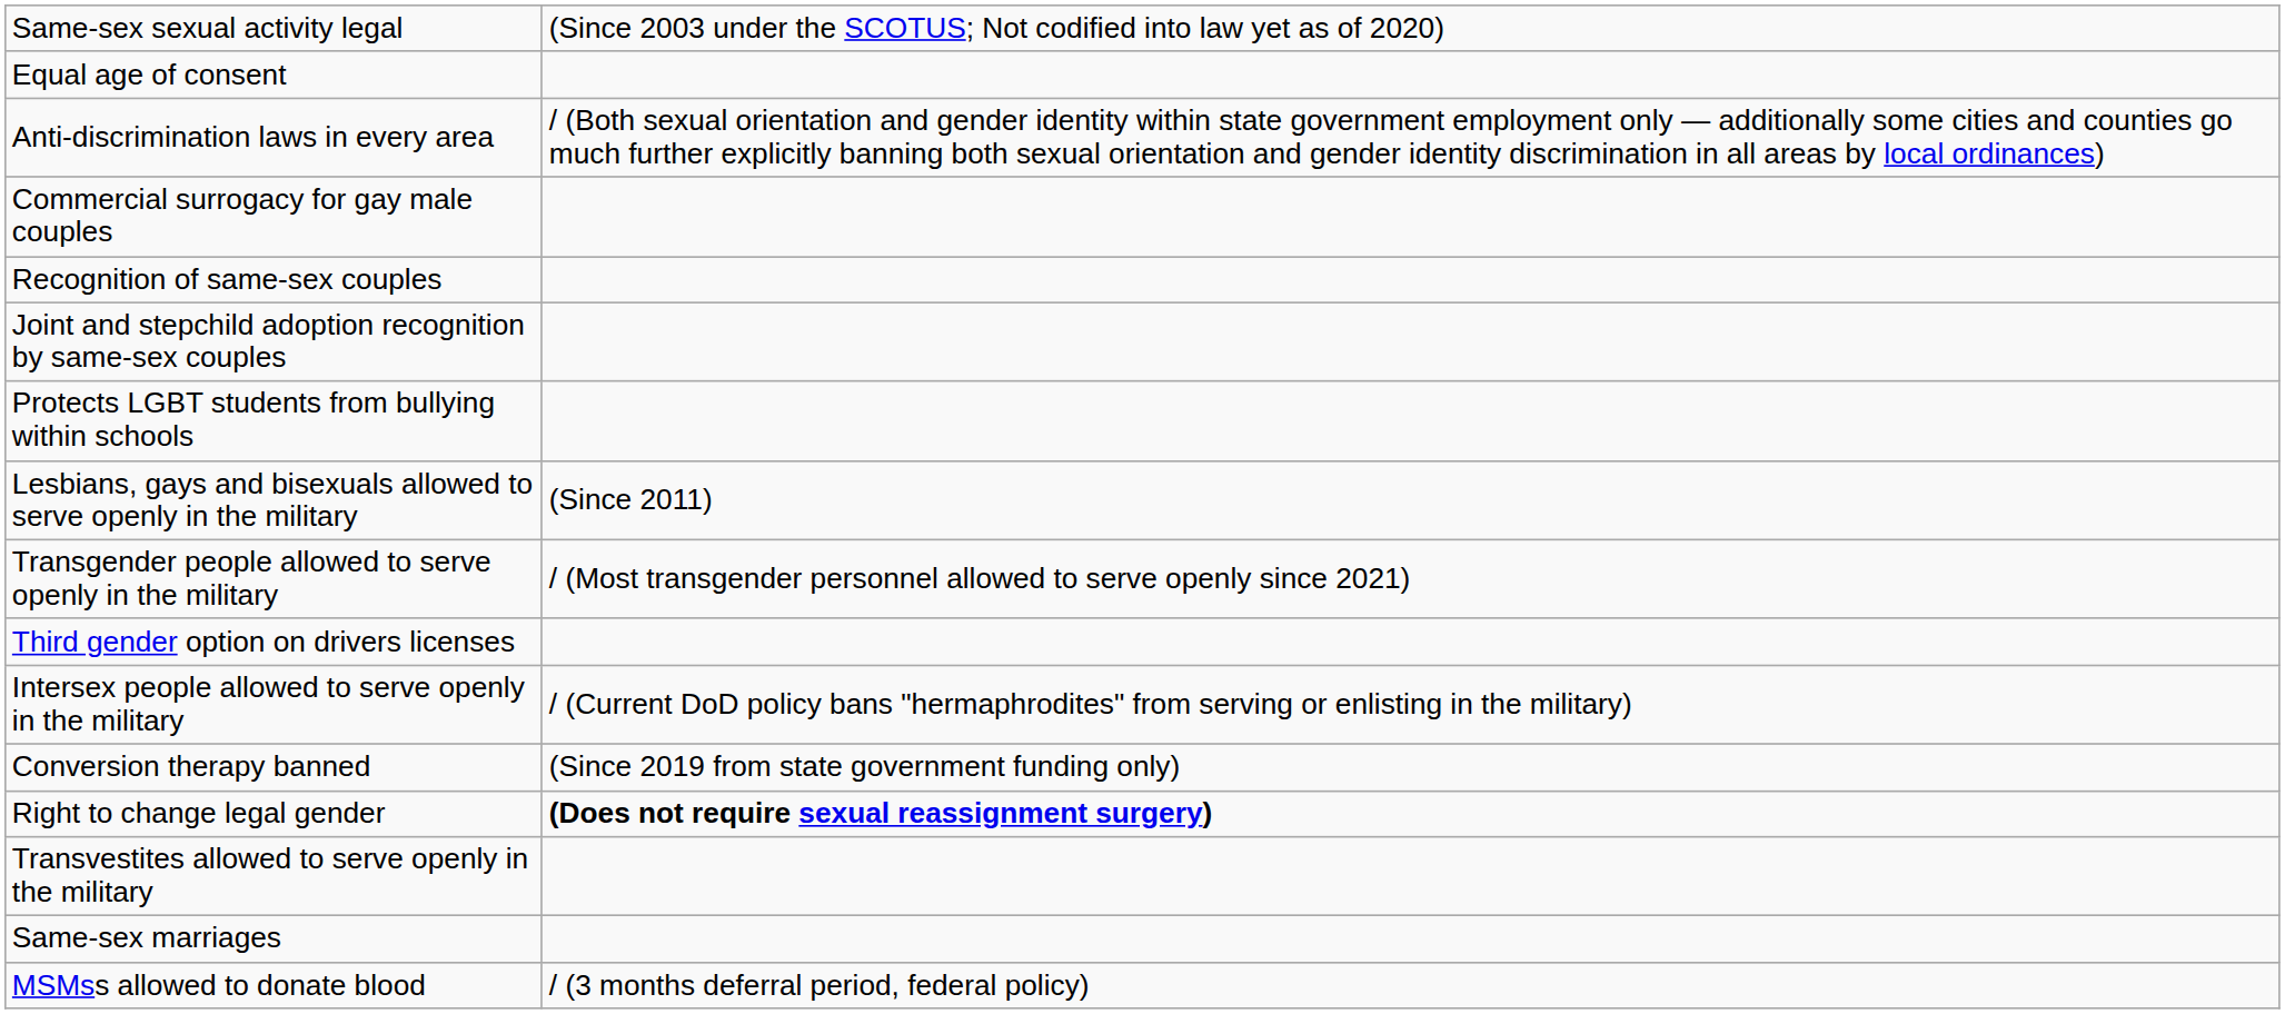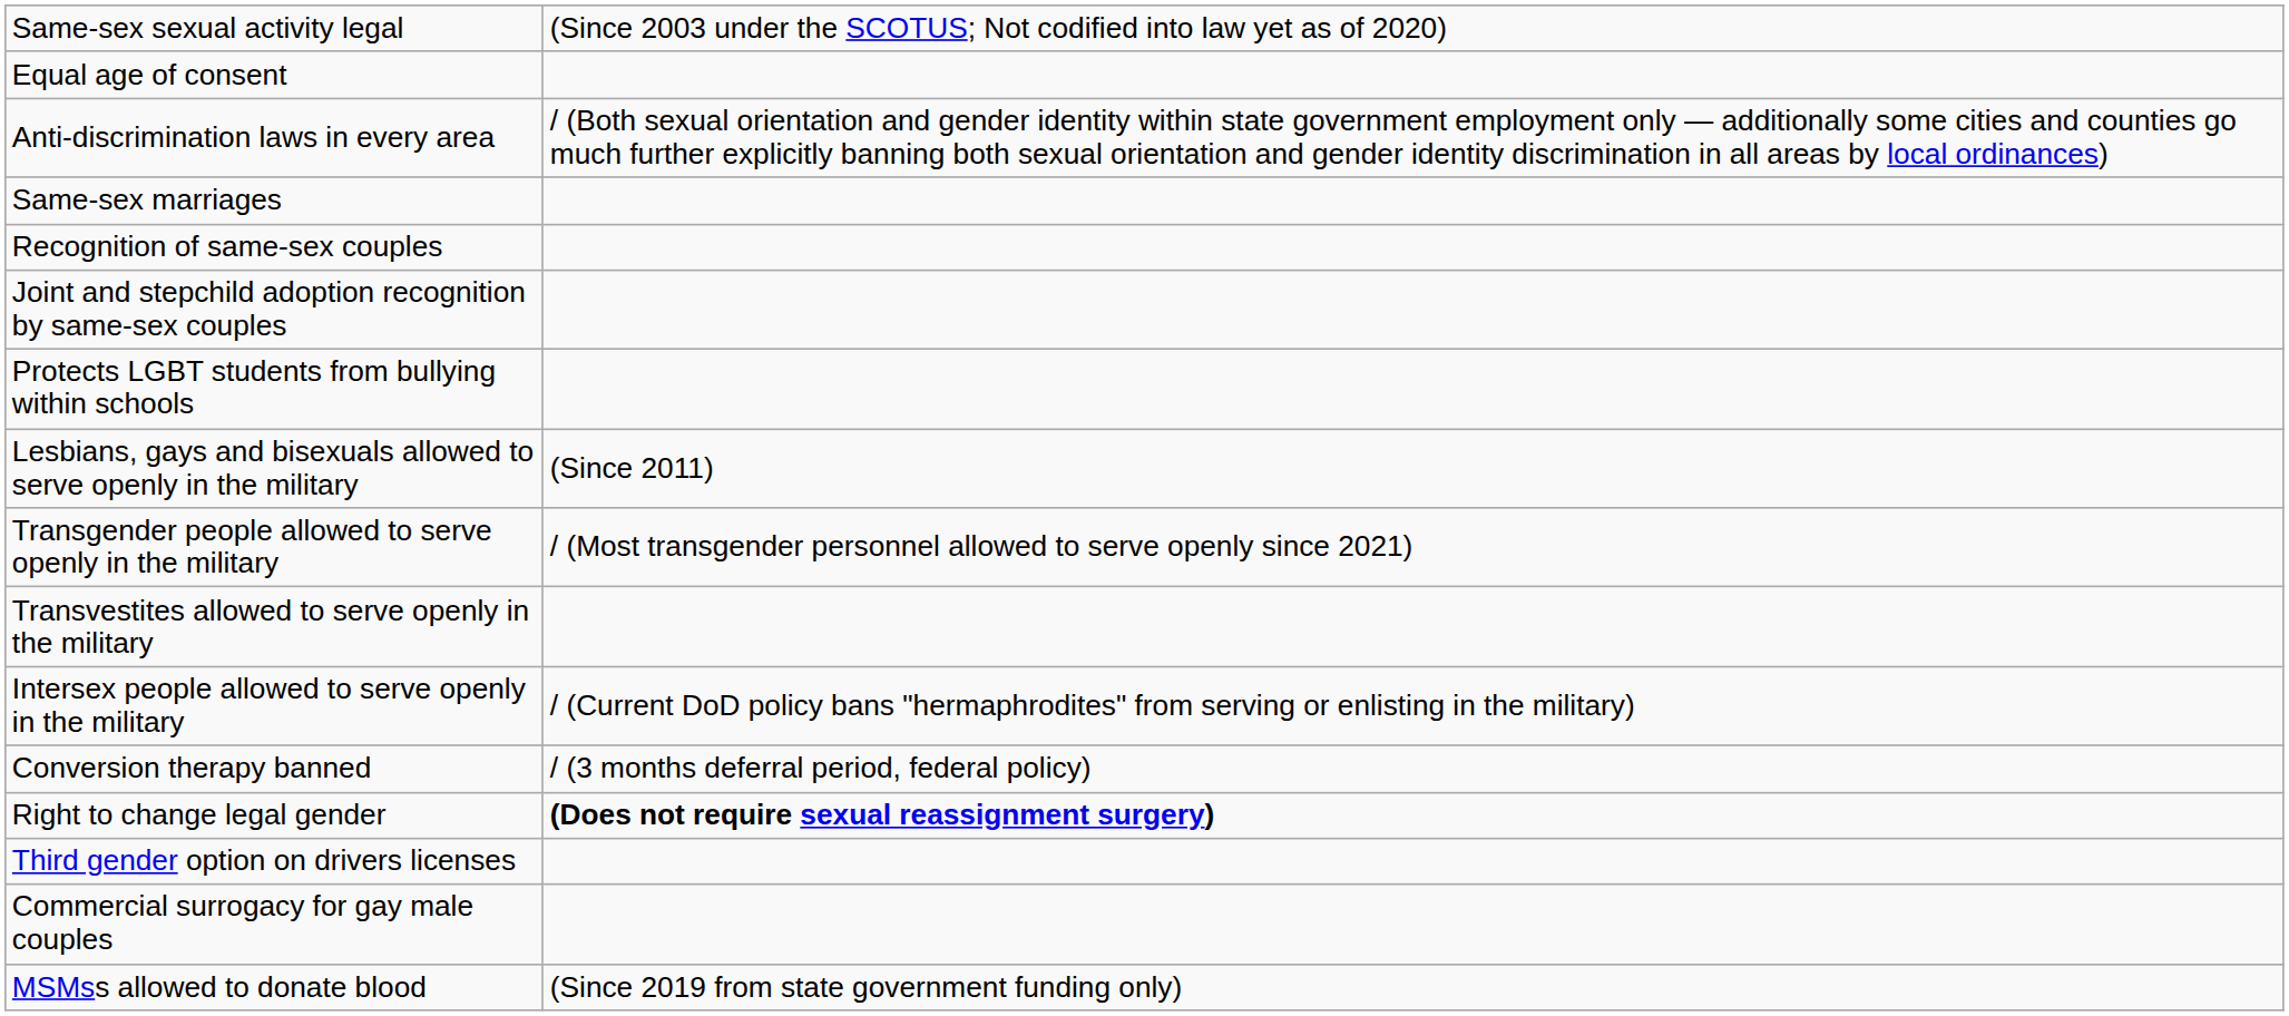 <table class="wikitable">
 <tr>
 <td>Same-sex sexual activity legal</td>
 <td> (Since 2003 under the <a href='#'>SCOTUS</a>; Not codified into law yet as of 2020)</td>
 </tr>
 <tr>
 <td>Equal age of consent</td>
 <td></td>
 </tr>
 <tr>
 <td>Anti-discrimination laws in every area</td>
 <td>/ (Both sexual orientation and gender identity within state government employment only — additionally some cities and counties go much further explicitly banning both sexual orientation and gender identity discrimination in all areas by <a href='#'>local ordinances</a>)</td>
 </tr>
 <tr>
-<td>Commercial surrogacy for gay male couples</td>
+<td>Same-sex marriages</td>
 <td></td>
 </tr>
 <tr>
 <td>Recognition of same-sex couples</td>
 <td></td>
 </tr>
 <tr>
 <td>Joint and stepchild adoption recognition by same-sex couples</td>
 <td></td>
 </tr>
 <tr>
 <td>Protects LGBT students from bullying within schools</td>
 <td></td>
 </tr>
 <tr>
 <td>Lesbians, gays and bisexuals allowed to serve openly in the military</td>
 <td> (Since 2011)</td>
 </tr>
 <tr>
 <td>Transgender people allowed to serve openly in the military</td>
 <td>/ (Most transgender personnel allowed to serve openly since 2021)</td>
 </tr>
 <tr>
-<td><a href='#'>Third gender</a> option on drivers licenses</td>
+<td>Transvestites allowed to serve openly in the military</td>
 <td></td>
 </tr>
 <tr>
 <td>Intersex people allowed to serve openly in the military</td>
 <td>/ (Current DoD policy bans "hermaphrodites" from serving or enlisting in the military)</td>
 </tr>
 <tr>
 <td>Conversion therapy banned</td>
-<td> (Since 2019 from state government funding only)</td>
+<td>/ (3 months deferral period, federal policy)</td>
 </tr>
 <tr>
 <td>Right to change legal gender</td>
 <td><strong> (Does not require <a href='#'>sexual reassignment surgery</a>)</strong></td>
 </tr>
 <tr>
-<td>Transvestites allowed to serve openly in the military</td>
+<td><a href='#'>Third gender</a> option on drivers licenses</td>
 <td></td>
 </tr>
 <tr>
-<td>Same-sex marriages</td>
+<td>Commercial surrogacy for gay male couples</td>
 <td></td>
 </tr>
 <tr>
 <td><a href='#'>MSMs</a>s allowed to donate blood</td>
-<td>/ (3 months deferral period, federal policy)</td>
+<td> (Since 2019 from state government funding only)</td>
 </tr>
 </table>
